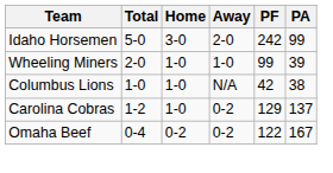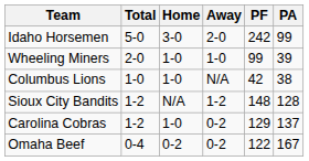 <table class="wikitable">
 <tr>
 <th>Team</th>
 <th>Total</th>
 <th>Home</th>
 <th>Away</th>
 <th>PF</th>
 <th>PA</th>
 </tr>
 <tr>
 <td>Idaho Horsemen</td>
 <td>5-0</td>
 <td>3-0</td>
 <td>2-0</td>
 <td>242</td>
 <td>99</td>
 </tr>
 <tr>
 <td>Wheeling Miners</td>
 <td>2-0</td>
 <td>1-0</td>
 <td>1-0</td>
 <td>99</td>
 <td>39</td>
 </tr>
 <tr>
 <td>Columbus Lions</td>
 <td>1-0</td>
 <td>1-0</td>
 <td>N/A</td>
 <td>42</td>
 <td>38</td>
 </tr>
 <tr>
+<td>Sioux City Bandits</td>
+<td>1-2</td>
+<td>N/A</td>
+<td>1-2</td>
+<td>148</td>
+<td>128</td>
+</tr>
+<tr>
 <td>Carolina Cobras</td>
 <td>1-2</td>
 <td>1-0</td>
 <td>0-2</td>
 <td>129</td>
 <td>137</td>
 </tr>
 <tr>
 <td>Omaha Beef</td>
 <td>0-4</td>
 <td>0-2</td>
 <td>0-2</td>
 <td>122</td>
 <td>167</td>
 </tr>
 </table>
